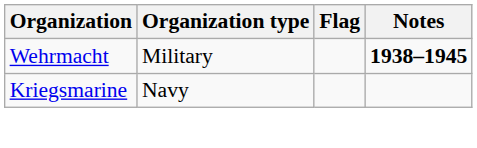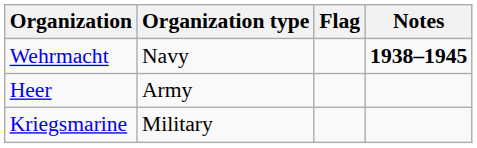 <table class="wikitable">
 <tr>
 <th>Organization</th>
 <th>Organization type</th>
 <th>Flag</th>
 <th>Notes</th>
 </tr>
 <tr>
 <td><a href='#'>Wehrmacht</a></td>
-<td>Military</td>
+<td>Navy</td>
 <td></td>
 <td><strong>1938–1945</strong></td>
 </tr>
 <tr>
+<td><a href='#'>Heer</a></td>
+<td>Army</td>
+<td></td>
+<td></td>
+</tr>
+<tr>
 <td><a href='#'>Kriegsmarine</a></td>
-<td>Navy</td>
+<td>Military</td>
 <td></td>
 <td></td>
 </tr>
 </table>
